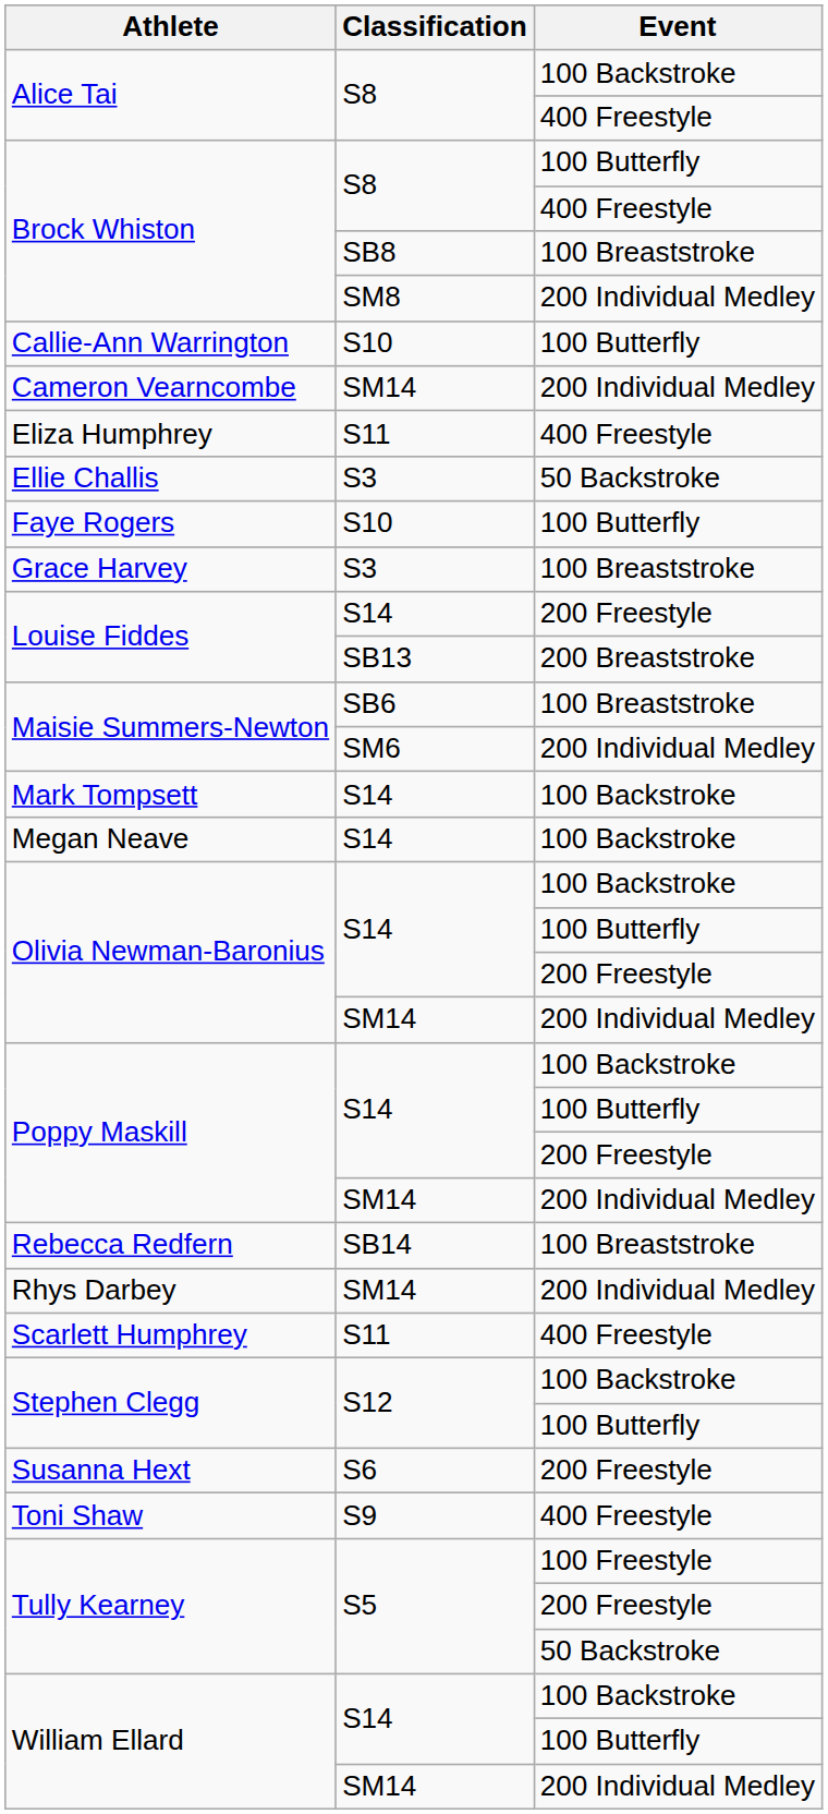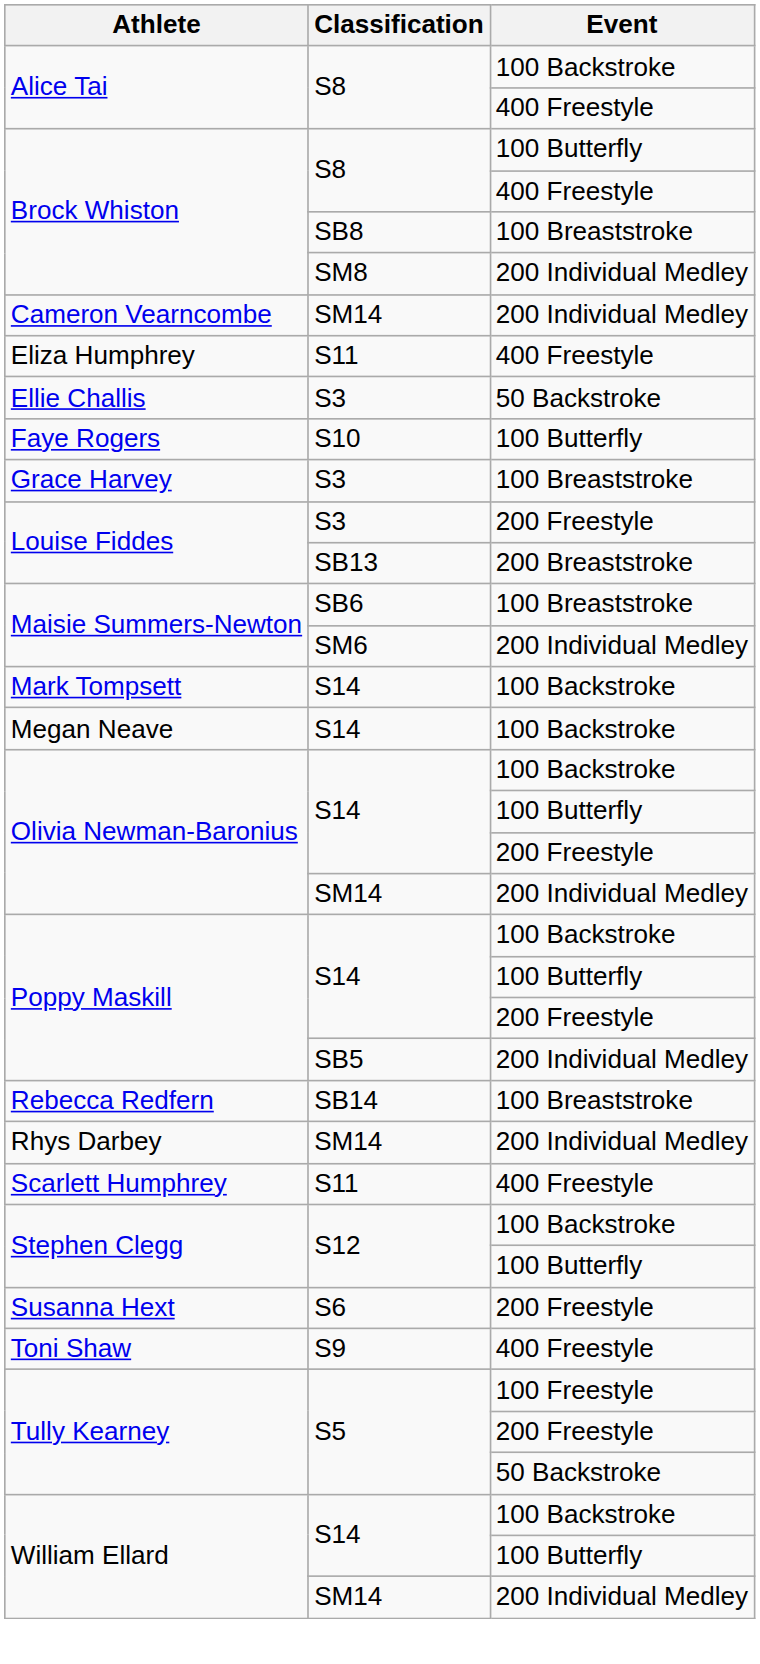 <table class="wikitable sortable">
 <tr>
 <th>Athlete</th>
 <th>Classification</th>
 <th>Event</th>
 </tr>
 <tr>
 <td rowspan="2"><a href='#'>Alice  Tai</a></td>
 <td rowspan="2">S8</td>
 <td>100 Backstroke</td>
 </tr>
 <tr>
 <td>400 Freestyle</td>
 </tr>
 <tr>
 <td rowspan="4"><a href='#'>Brock Whiston</a></td>
 <td rowspan="2">S8</td>
 <td>100 Butterfly</td>
 </tr>
 <tr>
 <td>400 Freestyle</td>
 </tr>
 <tr>
 <td>SB8</td>
 <td>100 Breaststroke</td>
 </tr>
 <tr>
 <td>SM8</td>
 <td>200 Individual Medley</td>
 </tr>
 <tr>
-<td><a href='#'>Callie-Ann Warrington</a></td>
-<td>S10</td>
-<td>100 Butterfly</td>
-</tr>
-<tr>
 <td><a href='#'>Cameron Vearncombe</a></td>
 <td>SM14</td>
 <td>200 Individual Medley</td>
 </tr>
 <tr>
 <td>Eliza Humphrey</td>
 <td>S11</td>
 <td>400 Freestyle</td>
 </tr>
 <tr>
 <td><a href='#'>Ellie Challis</a></td>
 <td>S3</td>
 <td>50 Backstroke</td>
 </tr>
 <tr>
 <td><a href='#'>Faye Rogers</a></td>
 <td>S10</td>
 <td>100 Butterfly</td>
 </tr>
 <tr>
 <td><a href='#'>Grace Harvey</a></td>
 <td>S3</td>
 <td>100 Breaststroke</td>
 </tr>
 <tr>
 <td rowspan="2"><a href='#'>Louise Fiddes</a></td>
-<td>S14</td>
+<td>S3</td>
 <td>200 Freestyle</td>
 </tr>
 <tr>
 <td>SB13</td>
 <td>200 Breaststroke</td>
 </tr>
 <tr>
 <td rowspan="2"><a href='#'>Maisie Summers-Newton</a></td>
 <td>SB6</td>
 <td>100 Breaststroke</td>
 </tr>
 <tr>
 <td>SM6</td>
 <td>200 Individual Medley</td>
 </tr>
 <tr>
 <td><a href='#'>Mark Tompsett</a></td>
 <td>S14</td>
 <td>100 Backstroke</td>
 </tr>
 <tr>
 <td>Megan Neave</td>
 <td>S14</td>
 <td>100 Backstroke</td>
 </tr>
 <tr>
 <td rowspan="4"><a href='#'>Olivia Newman-Baronius</a></td>
 <td rowspan="3">S14</td>
 <td>100 Backstroke</td>
 </tr>
 <tr>
 <td>100 Butterfly</td>
 </tr>
 <tr>
 <td>200 Freestyle</td>
 </tr>
 <tr>
 <td>SM14</td>
 <td>200 Individual Medley</td>
 </tr>
 <tr>
 <td rowspan="4"><a href='#'>Poppy Maskill</a></td>
 <td rowspan="3">S14</td>
 <td>100 Backstroke</td>
 </tr>
 <tr>
 <td>100 Butterfly</td>
 </tr>
 <tr>
 <td>200 Freestyle</td>
 </tr>
 <tr>
-<td>SM14</td>
+<td>SB5</td>
 <td>200 Individual Medley</td>
 </tr>
 <tr>
 <td><a href='#'>Rebecca Redfern</a></td>
 <td>SB14</td>
 <td>100 Breaststroke</td>
 </tr>
 <tr>
 <td>Rhys Darbey</td>
 <td>SM14</td>
 <td>200 Individual Medley</td>
 </tr>
 <tr>
 <td><a href='#'>Scarlett Humphrey</a></td>
 <td>S11</td>
 <td>400 Freestyle</td>
 </tr>
 <tr>
 <td rowspan="2"><a href='#'>Stephen Clegg</a></td>
 <td rowspan="2">S12</td>
 <td>100 Backstroke</td>
 </tr>
 <tr>
 <td>100 Butterfly</td>
 </tr>
 <tr>
 <td><a href='#'>Susanna Hext</a></td>
 <td>S6</td>
 <td>200 Freestyle</td>
 </tr>
 <tr>
 <td><a href='#'>Toni Shaw</a></td>
 <td>S9</td>
 <td>400 Freestyle</td>
 </tr>
 <tr>
 <td rowspan="3"><a href='#'>Tully Kearney</a></td>
 <td rowspan="3">S5</td>
 <td>100 Freestyle</td>
 </tr>
 <tr>
 <td>200 Freestyle</td>
 </tr>
 <tr>
 <td>50 Backstroke</td>
 </tr>
 <tr>
 <td rowspan="3">William Ellard</td>
 <td rowspan="2">S14</td>
 <td>100 Backstroke</td>
 </tr>
 <tr>
 <td>100 Butterfly</td>
 </tr>
 <tr>
 <td>SM14</td>
 <td>200 Individual Medley</td>
 </tr>
 </table>
